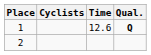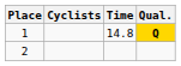 <table class=wikitable style="text-align:center">
 <tr>
 <th>Place</th>
 <th>Cyclists</th>
 <th>Time</th>
 <th>Qual.</th>
 </tr>
 <tr>
 <td>1</td>
 <td align=left></td>
-<td>12.6</td>
-<td><strong>Q</strong></td>
+<td>14.8</td>
+<td style="background: gold;"><strong>Q</strong></td>
 </tr>
 <tr>
 <td>2</td>
 <td align=left></td>
 <td></td>
 <td></td>
 </tr>
 </table>
